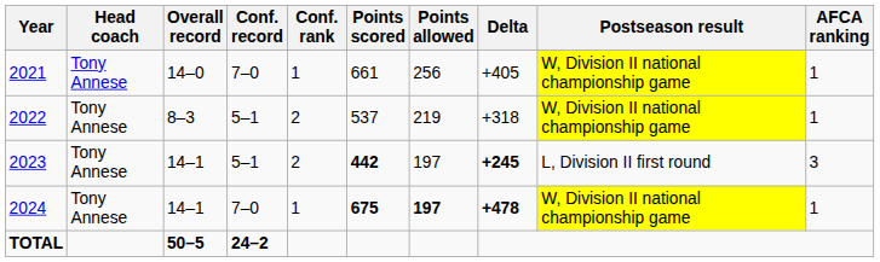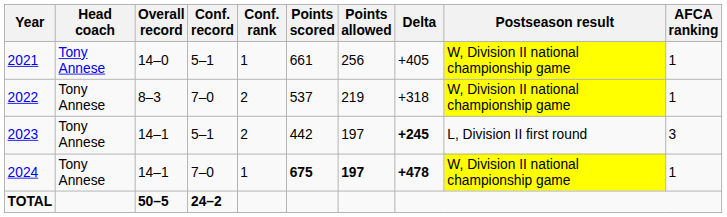 <table class="sortable wikitable">
 <tr>
 <th width="50">Year</th>
 <th width="85">Head coach</th>
 <th width="50">Overall record</th>
 <th width="50">Conf. record</th>
 <th width="50">Conf. rank</th>
 <th width="50">Points scored</th>
 <th width="50">Points allowed</th>
 <th width="50">Delta</th>
 <th width="250">Postseason result</th>
 <th width="50">AFCA ranking</th>
 </tr>
 <tr align="left" bgcolor="">
 <td><a href='#'>2021</a></td>
 <td><a href='#'>Tony Annese</a></td>
 <td>14–0</td>
-<td>7–0</td>
+<td>5–1</td>
 <td>1</td>
 <td>661</td>
 <td>256</td>
 <td>+405</td>
 <td bgcolor=#ff0>W, Division II national championship game</td>
 <td>1</td>
 </tr>
 <tr align="left" bgcolor="">
 <td><a href='#'>2022</a></td>
 <td>Tony Annese</td>
 <td>8–3</td>
-<td>5–1</td>
+<td>7–0</td>
 <td>2</td>
 <td>537</td>
 <td>219</td>
 <td>+318</td>
 <td bgcolor=#ff0>W, Division II national championship game</td>
 <td>1</td>
 </tr>
 <tr align="left" bgcolor="">
 <td><a href='#'>2023</a></td>
 <td>Tony Annese</td>
 <td>14–1</td>
 <td>5–1</td>
 <td>2</td>
-<td><strong>442</strong></td>
+<td>442</td>
 <td>197</td>
 <td><strong>+245</strong></td>
 <td>L, Division II first round</td>
 <td>3</td>
 </tr>
 <tr align="left" bgcolor="">
 <td><a href='#'>2024</a></td>
 <td>Tony Annese</td>
 <td>14–1</td>
 <td>7–0</td>
 <td>1</td>
 <td><strong>675</strong></td>
 <td><strong>197</strong></td>
 <td><strong>+478</strong></td>
 <td bgcolor=#ff0>W, Division II national championship game</td>
 <td>1</td>
 </tr>
 <tr align="left" bgcolor="">
 <td><strong>TOTAL</strong></td>
 <td></td>
 <td><strong>50–5</strong></td>
 <td><strong>24–2</strong></td>
 <td></td>
 <td></td>
 <td></td>
 </tr>
 </table>
